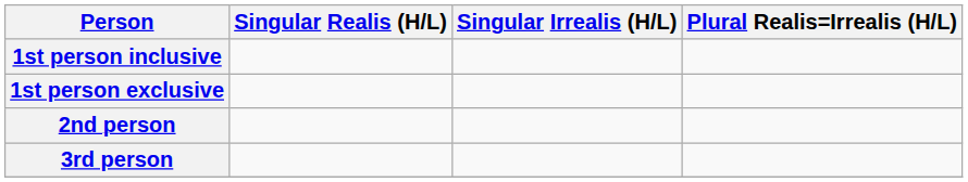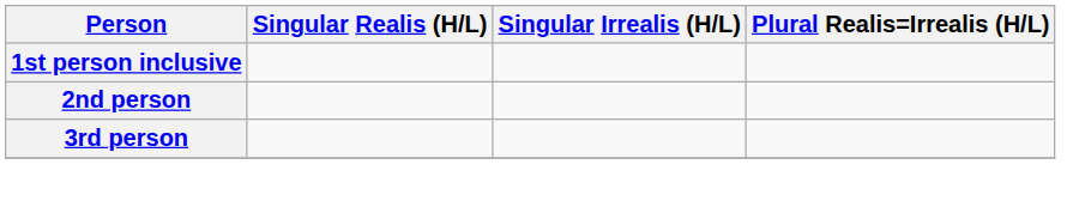 <table class="wikitable" style="text-align: center;">
 <tr>
 <th><a href='#'>Person</a></th>
 <th><a href='#'>Singular</a> <a href='#'>Realis</a> (H/L)</th>
 <th><a href='#'>Singular</a> <a href='#'>Irrealis</a> (H/L)</th>
 <th><a href='#'>Plural</a> Realis=Irrealis (H/L)</th>
 </tr>
 <tr>
 <th><a href='#'>1st person inclusive</a></th>
-<td></td>
-<td></td>
-<td></td>
-</tr>
-<tr>
-<th><a href='#'>1st person exclusive</a></th>
 <td></td>
 <td></td>
 <td></td>
 </tr>
 <tr>
 <th><a href='#'>2nd person</a></th>
 <td></td>
 <td></td>
 <td></td>
 </tr>
 <tr>
 <th><a href='#'>3rd person</a></th>
 <td></td>
 <td></td>
 <td></td>
 </tr>
 <tr>
 </tr>
 </table>
